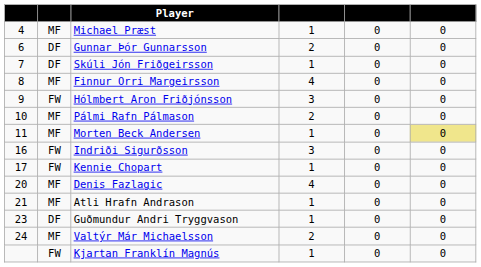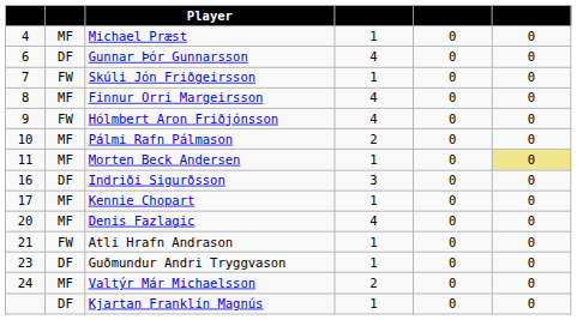 <table class="wikitable" style="text-align:center;">
 <tr>
 <th style="background:#000000; color:white; width:35px;"></th>
 <th style="background:#000000; color:white; width:35px;"></th>
 <th style="background:#000000; color:white; width:250px;">Player</th>
 <th style="background:#000000; color:white; width:75px;"></th>
 <th style="background:#000000; color:white; width:75px;"></th>
 <th style="background:#000000; color:white; width:75px;"></th>
 </tr>
 <tr>
 <td>4</td>
 <td>MF</td>
 <td align=left> <a href='#'>Michael Præst</a></td>
 <td>1</td>
 <td>0</td>
 <td>0</td>
 </tr>
 <tr>
 <td>6</td>
 <td>DF</td>
 <td align=left> <a href='#'>Gunnar Þór Gunnarsson</a></td>
-<td>2</td>
+<td>4</td>
 <td>0</td>
 <td>0</td>
 </tr>
 <tr>
 <td>7</td>
-<td>DF</td>
+<td>FW</td>
 <td align=left> <a href='#'>Skúli Jón Friðgeirsson</a></td>
 <td>1</td>
 <td>0</td>
 <td>0</td>
 </tr>
 <tr>
 <td>8</td>
 <td>MF</td>
 <td align=left> <a href='#'>Finnur Orri Margeirsson</a></td>
 <td>4</td>
 <td>0</td>
 <td>0</td>
 </tr>
 <tr>
 <td>9</td>
 <td>FW</td>
 <td align=left> <a href='#'>Hólmbert Aron Friðjónsson</a></td>
-<td>3</td>
+<td>4</td>
 <td>0</td>
 <td>0</td>
 </tr>
 <tr>
 <td>10</td>
 <td>MF</td>
 <td align=left> <a href='#'>Pálmi Rafn Pálmason</a></td>
 <td>2</td>
 <td>0</td>
 <td>0</td>
 </tr>
 <tr>
 <td>11</td>
 <td>MF</td>
 <td align=left> <a href='#'>Morten Beck Andersen</a></td>
 <td>1</td>
 <td>0</td>
 <td style="background: khaki;">0</td>
 </tr>
 <tr>
 <td>16</td>
-<td>FW</td>
+<td>DF</td>
 <td align=left> <a href='#'>Indriði Sigurðsson</a></td>
 <td>3</td>
 <td>0</td>
 <td>0</td>
 </tr>
 <tr>
 <td>17</td>
-<td>FW</td>
+<td>MF</td>
 <td align=left> <a href='#'>Kennie Chopart</a></td>
 <td>1</td>
 <td>0</td>
 <td>0</td>
 </tr>
 <tr>
 <td>20</td>
 <td>MF</td>
 <td align=left> <a href='#'>Denis Fazlagic</a></td>
 <td>4</td>
 <td>0</td>
 <td>0</td>
 </tr>
 <tr>
 <td>21</td>
-<td>MF</td>
+<td>FW</td>
 <td align=left> Atli Hrafn Andrason</td>
 <td>1</td>
 <td>0</td>
 <td>0</td>
 </tr>
 <tr>
 <td>23</td>
 <td>DF</td>
 <td align=left> Guðmundur Andri Tryggvason</td>
 <td>1</td>
 <td>0</td>
 <td>0</td>
 </tr>
 <tr>
 <td>24</td>
 <td>MF</td>
 <td align=left> <a href='#'>Valtýr Már Michaelsson</a></td>
 <td>2</td>
 <td>0</td>
 <td>0</td>
 </tr>
 <tr>
 <td></td>
-<td>FW</td>
+<td>DF</td>
 <td align=left> <a href='#'>Kjartan Franklín Magnús</a></td>
 <td>1</td>
 <td>0</td>
 <td>0</td>
 </tr>
 </table>
